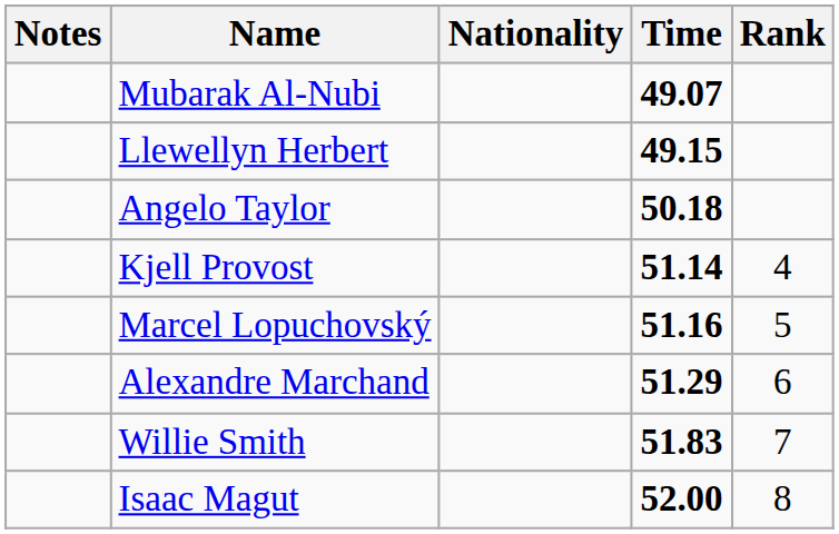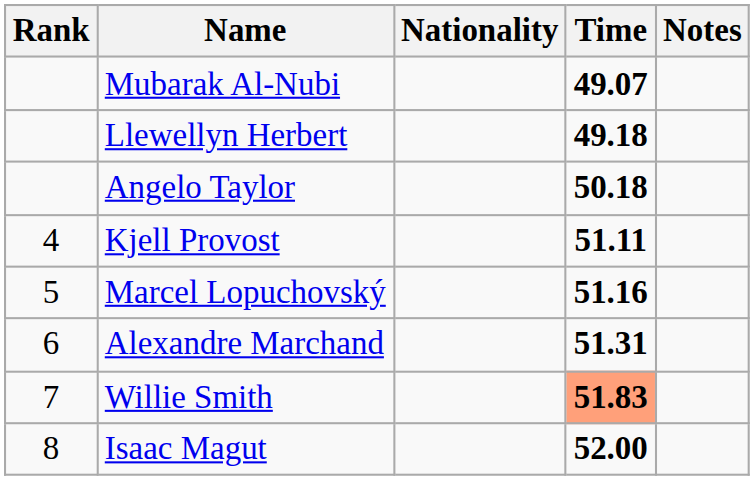 <table class="wikitable sortable" style="text-align:center">
 <tr>
-<th>Notes</th>
+<th>Rank</th>
 <th>Name</th>
 <th>Nationality</th>
 <th>Time</th>
-<th>Rank</th>
+<th>Notes</th>
 </tr>
 <tr>
 <td></td>
 <td align=left><a href='#'>Mubarak Al-Nubi</a></td>
 <td align=left></td>
 <td><strong>49.07</strong></td>
 <td></td>
 </tr>
 <tr>
 <td></td>
 <td align=left><a href='#'>Llewellyn Herbert</a></td>
 <td align=left></td>
-<td><strong>49.15</strong></td>
+<td><strong>49.18</strong></td>
 <td></td>
 </tr>
 <tr>
 <td></td>
 <td align=left><a href='#'>Angelo Taylor</a></td>
 <td align=left></td>
 <td><strong>50.18</strong></td>
 <td></td>
 </tr>
 <tr>
-<td></td>
+<td>4</td>
 <td align=left><a href='#'>Kjell Provost</a></td>
 <td align=left></td>
-<td><strong>51.14</strong></td>
-<td>4</td>
+<td><strong>51.11</strong></td>
+<td></td>
 </tr>
 <tr>
-<td></td>
+<td>5</td>
 <td align=left><a href='#'>Marcel Lopuchovský</a></td>
 <td align=left></td>
 <td><strong>51.16</strong></td>
-<td>5</td>
+<td></td>
 </tr>
 <tr>
-<td></td>
+<td>6</td>
 <td align=left><a href='#'>Alexandre Marchand</a></td>
 <td align=left></td>
-<td><strong>51.29</strong></td>
-<td>6</td>
+<td><strong>51.31</strong></td>
+<td></td>
 </tr>
 <tr>
-<td></td>
+<td>7</td>
 <td align=left><a href='#'>Willie Smith</a></td>
 <td align=left></td>
-<td><strong>51.83</strong></td>
-<td>7</td>
+<td style="background: lightsalmon;"><strong>51.83</strong></td>
+<td></td>
 </tr>
 <tr>
-<td></td>
+<td>8</td>
 <td align=left><a href='#'>Isaac Magut</a></td>
 <td align=left></td>
 <td><strong>52.00</strong></td>
-<td>8</td>
+<td></td>
 </tr>
 </table>
